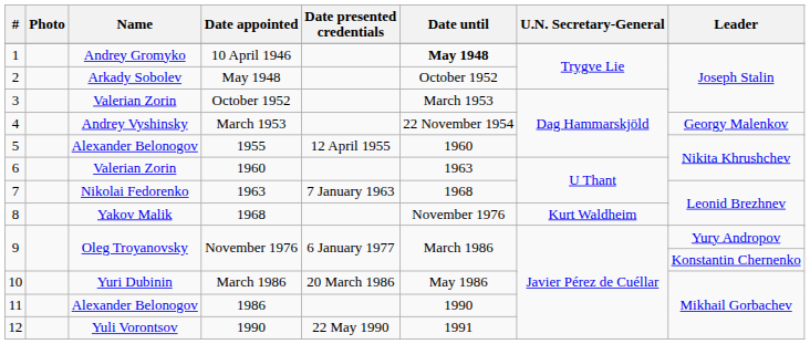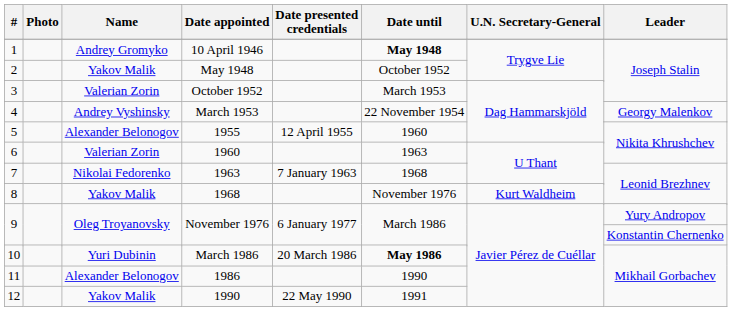 <table class=wikitable style="text-align:center;">
 <tr valign="middle">
 <th>#</th>
 <th>Photo</th>
 <th>Name</th>
 <th>Date appointed</th>
 <th>Date presented<br>credentials</th>
 <th>Date until</th>
 <th>U.N. Secretary-General</th>
 <th>Leader</th>
 </tr>
 <tr style="font-weight:bold; background-color: #DDDDDD">
 </tr>
 <tr>
 <td>1</td>
 <td></td>
 <td><a href='#'>Andrey Gromyko</a></td>
 <td>10 April 1946</td>
 <td></td>
 <td><strong>May 1948</strong></td>
 <td rowspan=3> <a href='#'>Trygve Lie</a></td>
 <td rowspan=4><a href='#'>Joseph Stalin</a></td>
 </tr>
 <tr>
 <td>2</td>
 <td></td>
-<td><a href='#'>Arkady Sobolev</a></td>
+<td><a href='#'>Yakov Malik</a></td>
 <td>May 1948</td>
 <td></td>
 <td>October 1952</td>
 </tr>
 <tr>
 <td rowspan=2>3</td>
 <td rowspan=2></td>
 <td rowspan=2><a href='#'>Valerian Zorin</a></td>
 <td rowspan=2>October 1952</td>
 <td rowspan=2></td>
 <td rowspan=2>March 1953</td>
 </tr>
 <tr>
 <td rowspan=5> <a href='#'>Dag Hammarskjöld</a></td>
 </tr>
 <tr>
 <td rowspan=2>4</td>
 <td rowspan=2></td>
 <td rowspan=2><a href='#'>Andrey Vyshinsky</a></td>
 <td rowspan=2>March 1953</td>
 <td rowspan=2></td>
 <td rowspan=2>22 November 1954<br></td>
 <td><a href='#'>Georgy Malenkov</a></td>
 </tr>
 <tr>
 <td rowspan=5><a href='#'>Nikita Khrushchev</a></td>
 </tr>
 <tr>
 <td>5</td>
 <td></td>
 <td><a href='#'>Alexander Belonogov</a></td>
 <td>1955</td>
 <td>12 April 1955</td>
 <td>1960</td>
 </tr>
 <tr>
 <td rowspan=2>6</td>
 <td rowspan=2></td>
 <td rowspan=2><a href='#'>Valerian Zorin</a></td>
 <td rowspan=2>1960</td>
 <td rowspan=2></td>
 <td rowspan=2>1963</td>
 </tr>
 <tr>
 <td rowspan=4> <a href='#'>U Thant</a></td>
 </tr>
 <tr>
 <td rowspan=2>7</td>
 <td rowspan=2></td>
 <td rowspan=2><a href='#'>Nikolai Fedorenko</a></td>
 <td rowspan=2>1963</td>
 <td rowspan=2>7 January 1963</td>
 <td rowspan=2>1968</td>
 </tr>
 <tr>
 <td rowspan=4><a href='#'>Leonid Brezhnev</a></td>
 </tr>
 <tr>
 <td rowspan=2>8</td>
 <td rowspan=2></td>
 <td rowspan=2><a href='#'>Yakov Malik</a></td>
 <td rowspan=2>1968</td>
 <td rowspan=2></td>
 <td rowspan=2>November 1976</td>
 </tr>
 <tr>
 <td rowspan=2> <a href='#'>Kurt Waldheim</a></td>
 </tr>
 <tr>
 <td rowspan=4>9</td>
 <td rowspan=4></td>
 <td rowspan=4><a href='#'>Oleg Troyanovsky</a></td>
 <td rowspan=4>November 1976</td>
 <td rowspan=4>6 January 1977</td>
 <td rowspan=4>March 1986</td>
 </tr>
 <tr>
 <td rowspan=6> <a href='#'>Javier Pérez de Cuéllar</a></td>
 <td><a href='#'>Yury Andropov</a></td>
 </tr>
 <tr>
 <td><a href='#'>Konstantin Chernenko</a></td>
 </tr>
 <tr>
 <td rowspan=4><a href='#'>Mikhail Gorbachev</a></td>
 </tr>
 <tr>
 <td>10</td>
 <td></td>
 <td><a href='#'>Yuri Dubinin</a></td>
 <td>March 1986</td>
 <td>20 March 1986</td>
-<td>May 1986</td>
+<td><strong>May 1986</strong></td>
 </tr>
 <tr>
 <td>11</td>
 <td></td>
 <td><a href='#'>Alexander Belonogov</a></td>
 <td>1986</td>
 <td></td>
 <td>1990</td>
 </tr>
 <tr>
 <td>12</td>
 <td></td>
-<td><a href='#'>Yuli Vorontsov</a></td>
+<td><a href='#'>Yakov Malik</a></td>
 <td>1990</td>
 <td>22 May 1990</td>
 <td>1991</td>
 </tr>
 </table>
